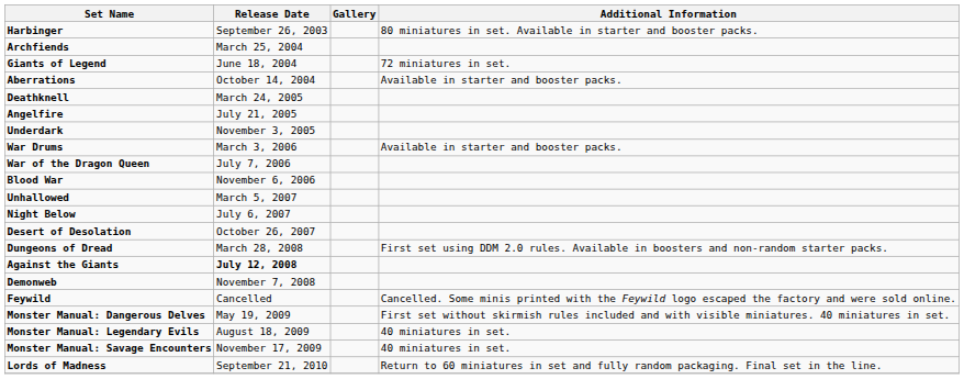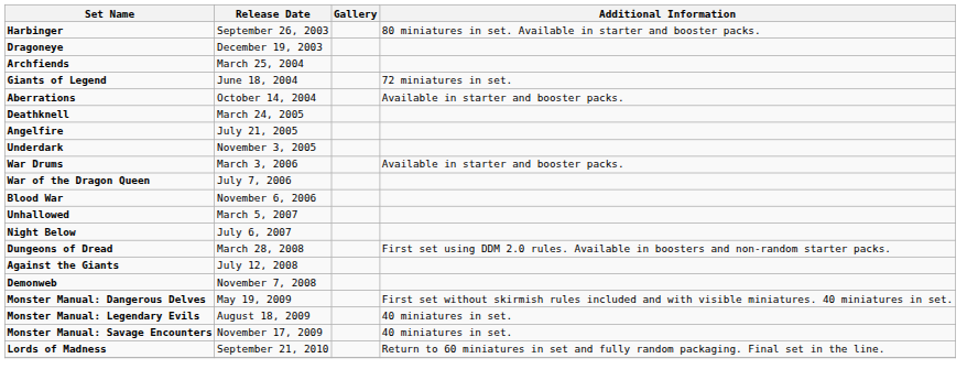 <table class="wikitable">
 <tr>
 <th>Set Name</th>
 <th>Release Date</th>
 <th>Gallery</th>
 <th>Additional Information</th>
 </tr>
 <tr>
 <td><strong>Harbinger</strong></td>
 <td>September 26, 2003</td>
 <td></td>
 <td>80 miniatures in set. Available in starter and booster packs.</td>
+</tr>
+<tr>
+<td><strong>Dragoneye</strong></td>
+<td>December 19, 2003</td>
+<td></td>
+<td></td>
 </tr>
 <tr>
 <td><strong>Archfiends</strong></td>
 <td>March 25, 2004</td>
 <td></td>
 <td></td>
 </tr>
 <tr>
 <td><strong>Giants of Legend</strong></td>
 <td>June 18, 2004</td>
 <td></td>
 <td>72 miniatures in set.</td>
 </tr>
 <tr>
 <td><strong>Aberrations</strong></td>
 <td>October 14, 2004</td>
 <td></td>
 <td>Available in starter and booster packs.</td>
 </tr>
 <tr>
 <td><strong>Deathknell</strong></td>
 <td>March 24, 2005</td>
 <td></td>
 <td></td>
 </tr>
 <tr>
 <td><strong>Angelfire</strong></td>
 <td>July 21, 2005</td>
 <td></td>
 <td></td>
 </tr>
 <tr>
 <td><strong>Underdark</strong></td>
 <td>November 3, 2005</td>
 <td></td>
 <td></td>
 </tr>
 <tr>
 <td><strong>War Drums</strong></td>
 <td>March 3, 2006</td>
 <td></td>
 <td>Available in starter and booster packs.</td>
 </tr>
 <tr>
 <td><strong>War of the Dragon Queen</strong></td>
 <td>July 7, 2006</td>
 <td></td>
 <td></td>
 </tr>
 <tr>
 <td><strong>Blood War</strong></td>
 <td>November 6, 2006</td>
 <td></td>
 <td></td>
 </tr>
 <tr>
 <td><strong>Unhallowed</strong></td>
 <td>March 5, 2007</td>
 <td></td>
 <td></td>
 </tr>
 <tr>
 <td><strong>Night Below</strong></td>
 <td>July 6, 2007</td>
 <td></td>
 <td></td>
 </tr>
 <tr>
-<td><strong>Desert of Desolation</strong></td>
-<td>October 26, 2007</td>
-<td></td>
-<td></td>
-</tr>
-<tr>
 <td><strong>Dungeons of Dread</strong></td>
 <td>March 28, 2008</td>
 <td></td>
 <td>First set using DDM 2.0 rules. Available in boosters and non-random starter packs.</td>
 </tr>
 <tr>
 <td><strong>Against the Giants</strong></td>
-<td><strong>July 12, 2008</strong></td>
+<td>July 12, 2008</td>
 <td></td>
 <td></td>
 </tr>
 <tr>
 <td><strong>Demonweb</strong></td>
 <td>November 7, 2008</td>
 <td></td>
 <td></td>
-</tr>
-<tr>
-<td><strong>Feywild</strong></td>
-<td>Cancelled</td>
-<td></td>
-<td>Cancelled. Some minis printed with the <em>Feywild</em> logo escaped the factory and were sold online.</td>
 </tr>
 <tr>
 <td><strong>Monster Manual: Dangerous Delves</strong></td>
 <td>May 19, 2009</td>
 <td></td>
 <td>First set without skirmish rules included and with visible miniatures. 40 miniatures in set.</td>
 </tr>
 <tr>
 <td><strong>Monster Manual: Legendary Evils</strong></td>
 <td>August 18, 2009</td>
 <td></td>
 <td>40 miniatures in set.</td>
 </tr>
 <tr>
 <td><strong>Monster Manual: Savage Encounters</strong></td>
 <td>November 17, 2009</td>
 <td></td>
 <td>40 miniatures in set.</td>
 </tr>
 <tr>
 <td><strong>Lords of Madness</strong></td>
 <td>September 21, 2010</td>
 <td></td>
 <td>Return to 60 miniatures in set and fully random packaging. Final set in the line.</td>
 </tr>
 <tr>
 </tr>
 </table>
